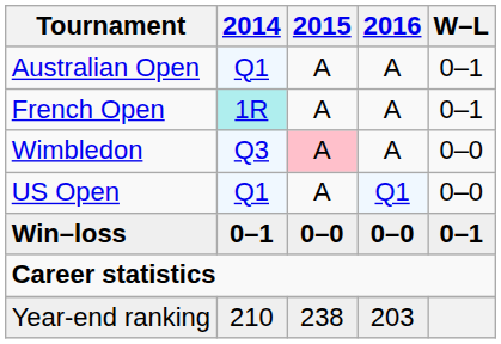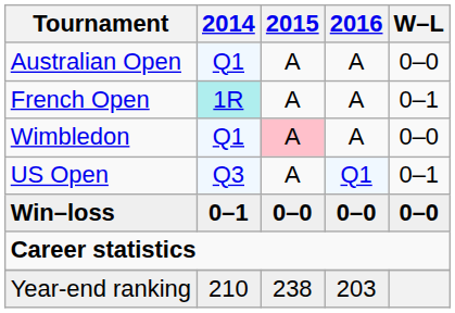 <table class="wikitable" style="text-align:center">
 <tr>
 <th>Tournament</th>
 <th><a href='#'>2014</a></th>
 <th><a href='#'>2015</a></th>
 <th><a href='#'>2016</a></th>
 <th>W–L</th>
 </tr>
 <tr>
 <td align="left"><a href='#'>Australian Open</a></td>
 <td bgcolor=f0f8ff><a href='#'>Q1</a></td>
 <td>A</td>
 <td>A</td>
-<td>0–1</td>
+<td>0–0</td>
 </tr>
 <tr>
 <td align="left"><a href='#'>French Open</a></td>
 <td bgcolor="afeeee"><a href='#'>1R</a></td>
 <td>A</td>
 <td>A</td>
 <td>0–1</td>
 </tr>
 <tr>
 <td align="left"><a href='#'>Wimbledon</a></td>
-<td bgcolor=f0f8ff><a href='#'>Q3</a></td>
+<td bgcolor=f0f8ff><a href='#'>Q1</a></td>
 <td style="background: pink;">A</td>
 <td>A</td>
 <td>0–0</td>
 </tr>
 <tr>
 <td align="left"><a href='#'>US Open</a></td>
-<td bgcolor=f0f8ff><a href='#'>Q1</a></td>
+<td bgcolor=f0f8ff><a href='#'>Q3</a></td>
 <td>A</td>
 <td bgcolor=f0f8ff><a href='#'>Q1</a></td>
-<td>0–0</td>
+<td>0–1</td>
 </tr>
 <tr style="background:#efefef;font-weight:bold">
 <td style="text-align:left">Win–loss</td>
 <td>0–1</td>
 <td>0–0</td>
 <td>0–0</td>
-<td>0–1</td>
+<td>0–0</td>
 </tr>
 <tr>
 <td colspan="5" align="left"><strong>Career statistics</strong></td>
 </tr>
 <tr>
 </tr>
 <tr bgcolor="efefef">
 <td align="left">Year-end ranking</td>
 <td>210</td>
 <td>238</td>
 <td>203</td>
 <th></th>
 </tr>
 </table>
